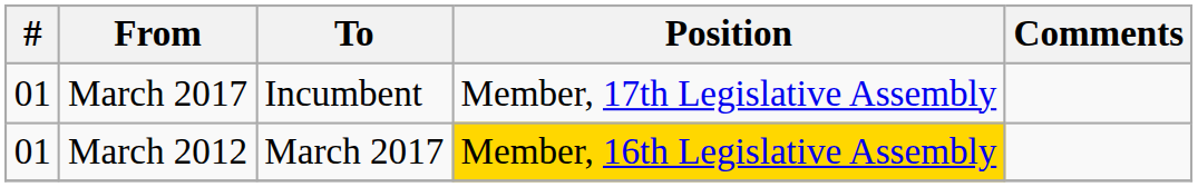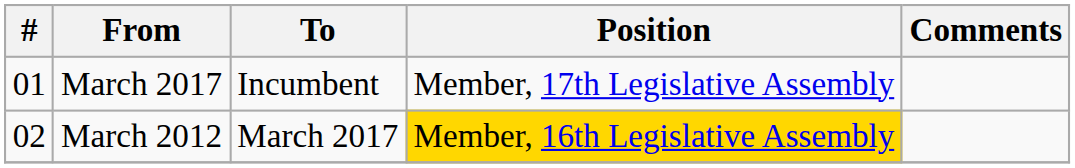 <table class="wikitable sortable">
 <tr>
 <th>#</th>
 <th>From</th>
 <th>To</th>
 <th>Position</th>
 <th>Comments</th>
 </tr>
 <tr>
 <td>01</td>
 <td>March 2017</td>
 <td>Incumbent</td>
 <td>Member, <a href='#'>17th Legislative Assembly</a></td>
 <td></td>
 </tr>
 <tr>
-<td>01</td>
+<td>02</td>
 <td>March 2012</td>
 <td>March 2017</td>
 <td style="background: gold;">Member, <a href='#'>16th Legislative Assembly</a></td>
 <td></td>
 </tr>
 <tr>
 </tr>
 </table>
